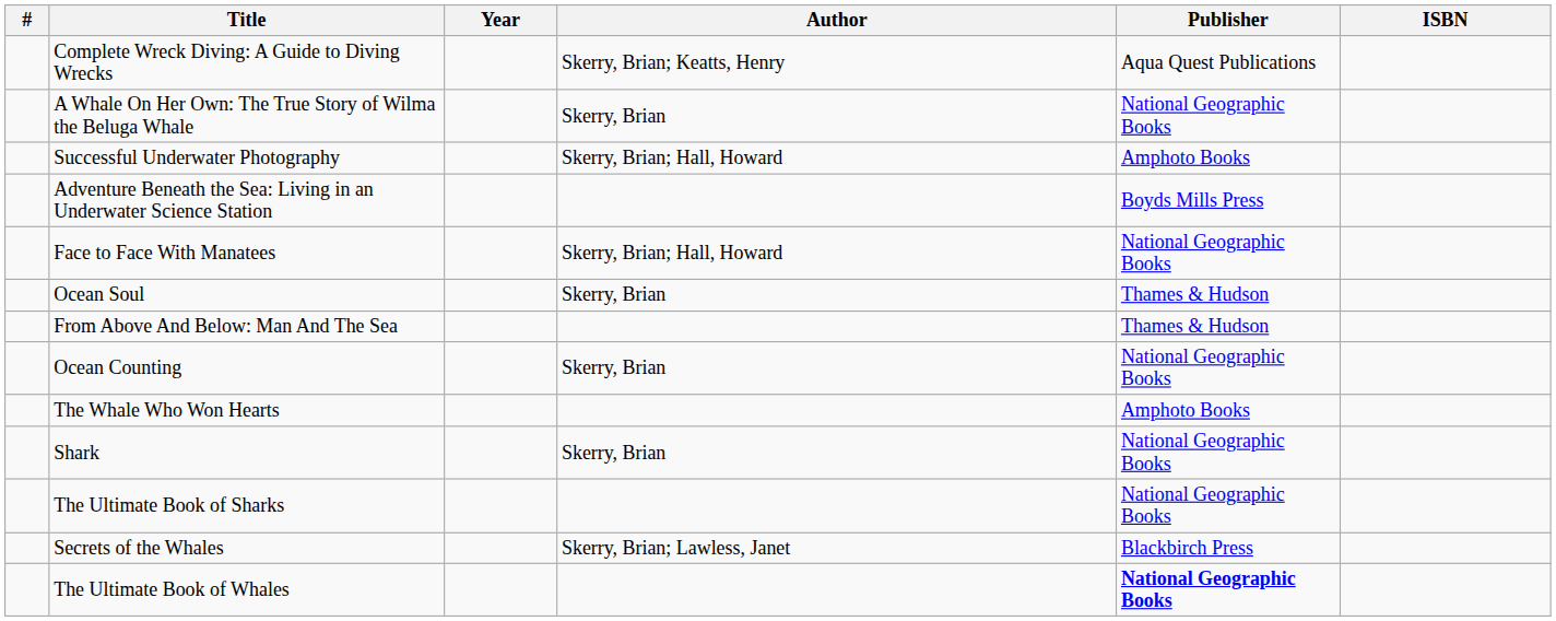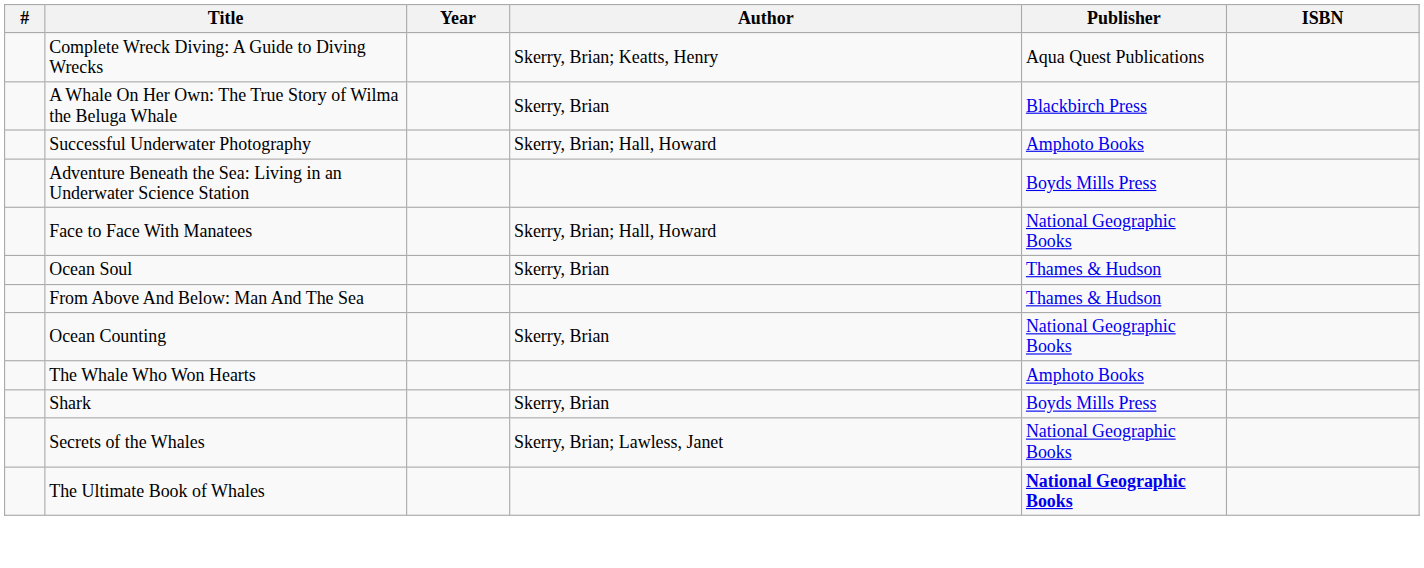 <table class="wikitable" style="width:100%">
 <tr>
 <th scope="col">&num;</th>
 <th scope="col" style="width:315px">Title</th>
 <th scope="col">Year</th>
 <th scope="col">Author</th>
 <th scope="col" style="width:175px">Publisher</th>
 <th scope="col" style="width:165px">ISBN</th>
 </tr>
 <tr>
 <td scope="row"></td>
 <td>Complete Wreck Diving: A Guide to Diving Wrecks</td>
 <td></td>
 <td>Skerry, Brian; Keatts, Henry</td>
 <td>Aqua Quest Publications</td>
 <td></td>
 </tr>
 <tr>
 <td scope="row"></td>
 <td>A Whale On Her Own: The True Story of Wilma the Beluga Whale</td>
 <td></td>
 <td>Skerry, Brian</td>
-<td><a href='#'>National Geographic Books</a></td>
+<td><a href='#'>Blackbirch Press</a></td>
 <td></td>
 </tr>
 <tr>
 <td scope="row"></td>
 <td>Successful Underwater Photography</td>
 <td></td>
 <td>Skerry, Brian; Hall, Howard</td>
 <td><a href='#'>Amphoto Books</a></td>
 <td></td>
 </tr>
 <tr>
 <td scope="row"></td>
 <td>Adventure Beneath the Sea: Living in an Underwater Science Station</td>
 <td></td>
 <td></td>
 <td><a href='#'>Boyds Mills Press</a></td>
 <td></td>
 </tr>
 <tr>
 <td scope="row"></td>
 <td>Face to Face With Manatees</td>
 <td></td>
 <td>Skerry, Brian; Hall, Howard</td>
 <td><a href='#'>National Geographic Books</a></td>
 <td></td>
 </tr>
 <tr>
 <td scope="row"></td>
 <td>Ocean Soul</td>
 <td></td>
 <td>Skerry, Brian</td>
 <td><a href='#'>Thames & Hudson</a></td>
 <td></td>
 </tr>
 <tr>
 <td scope="row"></td>
 <td>From Above And Below: Man And The Sea</td>
 <td></td>
 <td></td>
 <td><a href='#'>Thames & Hudson</a></td>
 <td></td>
 </tr>
 <tr>
 <td scope="row"></td>
 <td>Ocean Counting</td>
 <td></td>
 <td>Skerry, Brian</td>
 <td><a href='#'>National Geographic Books</a></td>
 <td></td>
 </tr>
 <tr>
 <td scope="row"></td>
 <td>The Whale Who Won Hearts</td>
 <td></td>
 <td></td>
 <td><a href='#'>Amphoto Books</a></td>
 <td></td>
 </tr>
 <tr>
 <td scope="row"></td>
 <td>Shark</td>
 <td></td>
 <td>Skerry, Brian</td>
-<td><a href='#'>National Geographic Books</a></td>
-<td></td>
-</tr>
-<tr>
-<td scope="row"></td>
-<td>The Ultimate Book of Sharks</td>
-<td></td>
-<td></td>
-<td><a href='#'>National Geographic Books</a></td>
+<td><a href='#'>Boyds Mills Press</a></td>
 <td></td>
 </tr>
 <tr>
 <td scope="row"></td>
 <td>Secrets of the Whales</td>
 <td></td>
 <td>Skerry, Brian; Lawless, Janet</td>
-<td><a href='#'>Blackbirch Press</a></td>
+<td><a href='#'>National Geographic Books</a></td>
 <td></td>
 </tr>
 <tr>
 <td scope="row"></td>
 <td>The Ultimate Book of Whales</td>
 <td></td>
 <td></td>
 <td><strong><a href='#'>National Geographic Books</a></strong></td>
 <td></td>
 </tr>
 </table>
